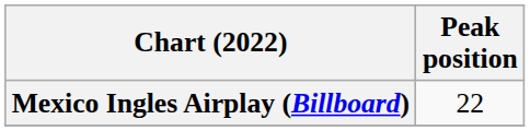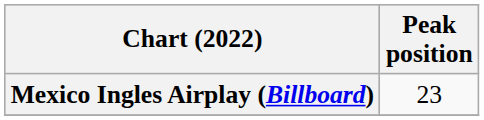 <table class="wikitable sortable plainrowheaders" style="text-align:center">
 <tr>
 <th scope="col">Chart (2022)</th>
 <th scope="col">Peak<br> position</th>
 </tr>
 <tr>
 <th scope="row">Mexico Ingles Airplay (<em><a href='#'>Billboard</a></em>)</th>
-<td>22</td>
+<td>23</td>
 </tr>
 <tr>
 </tr>
 </table>
